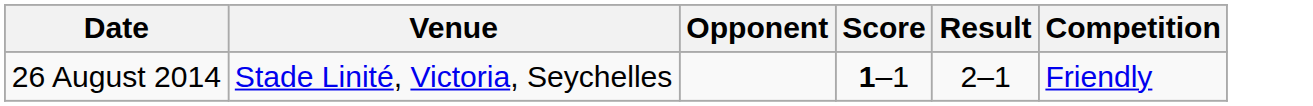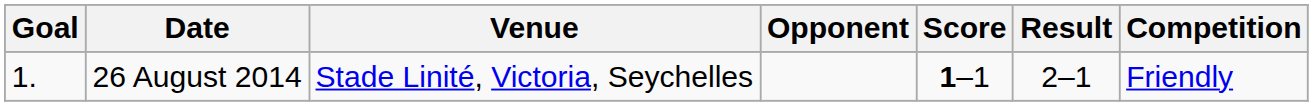 <table class="wikitable plainrowheaders sortable">
 <tr>
+<th>Goal</th>
 <th>Date</th>
 <th>Venue</th>
 <th>Opponent</th>
 <th>Score</th>
 <th>Result</th>
 <th>Competition</th>
 </tr>
 <tr>
+<td>1.</td>
 <td>26 August 2014</td>
 <td><a href='#'>Stade Linité</a>, <a href='#'>Victoria</a>, Seychelles</td>
 <td></td>
 <td align=center><strong>1</strong>–1</td>
 <td align=center>2–1</td>
 <td><a href='#'>Friendly</a></td>
 </tr>
 </table>
